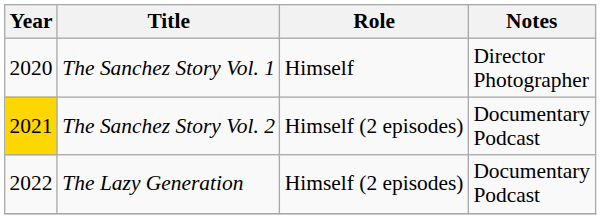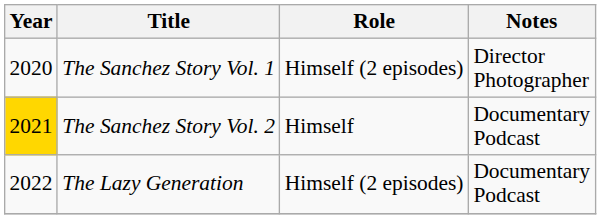 <table class="wikitable sortable">
 <tr>
 <th>Year</th>
 <th>Title</th>
 <th>Role</th>
 <th class="unsortable">Notes</th>
 </tr>
 <tr>
 <td>2020</td>
 <td><em>The Sanchez Story Vol. 1</em></td>
-<td>Himself</td>
+<td>Himself (2 episodes)</td>
 <td>Director<br>Photographer</td>
 </tr>
 <tr>
 <td style="background: gold;">2021</td>
 <td><em>The Sanchez Story Vol. 2</em></td>
-<td>Himself (2 episodes)</td>
+<td>Himself</td>
 <td>Documentary<br>Podcast</td>
 </tr>
 <tr>
 <td>2022</td>
 <td><em>The Lazy Generation</em></td>
 <td>Himself (2 episodes)</td>
 <td>Documentary<br>Podcast</td>
 </tr>
 <tr>
 </tr>
 </table>
